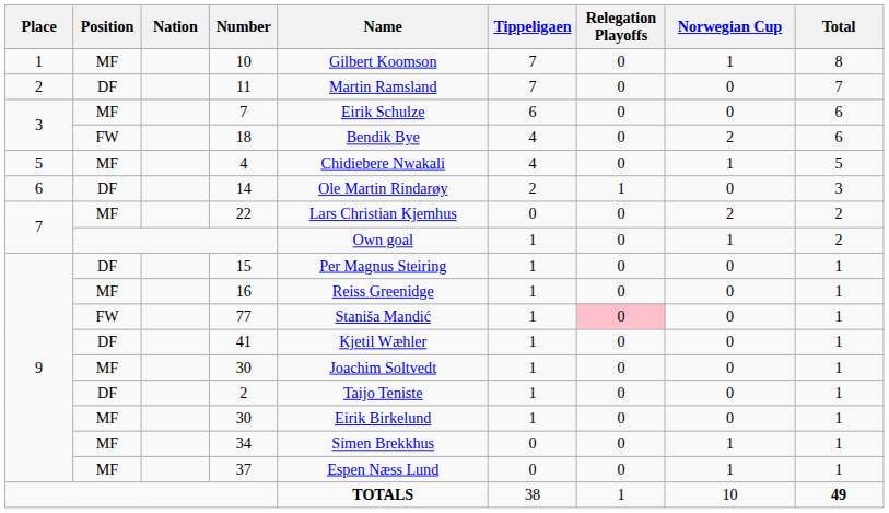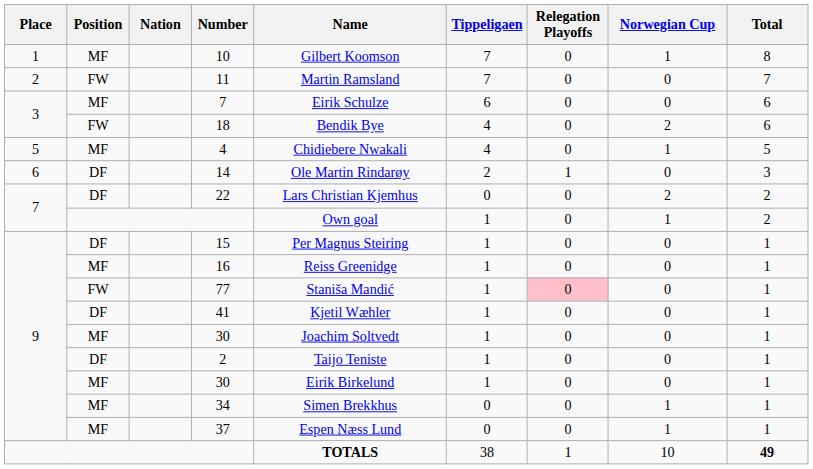 <table class="wikitable" style="font-size: 95%; text-align: center;">
 <tr>
 <th width=60>Place</th>
 <th width=60>Position</th>
 <th width=60>Nation</th>
 <th width=60>Number</th>
 <th width=200>Name</th>
 <th width=80><a href='#'>Tippeligaen</a></th>
 <th width=80>Relegation Playoffs</th>
 <th width=120><a href='#'>Norwegian Cup</a></th>
 <th width=80><strong>Total</strong></th>
 </tr>
 <tr>
 <td>1</td>
 <td>MF</td>
 <td></td>
 <td>10</td>
 <td><a href='#'>Gilbert Koomson</a></td>
 <td>7</td>
 <td>0</td>
 <td>1</td>
 <td>8</td>
 </tr>
 <tr>
 <td>2</td>
-<td>DF</td>
+<td>FW</td>
 <td></td>
 <td>11</td>
 <td><a href='#'>Martin Ramsland</a></td>
 <td>7</td>
 <td>0</td>
 <td>0</td>
 <td>7</td>
 </tr>
 <tr>
 <td rowspan="2">3</td>
 <td>MF</td>
 <td></td>
 <td>7</td>
 <td><a href='#'>Eirik Schulze</a></td>
 <td>6</td>
 <td>0</td>
 <td>0</td>
 <td>6</td>
 </tr>
 <tr>
 <td>FW</td>
 <td></td>
 <td>18</td>
 <td><a href='#'>Bendik Bye</a></td>
 <td>4</td>
 <td>0</td>
 <td>2</td>
 <td>6</td>
 </tr>
 <tr>
 <td>5</td>
 <td>MF</td>
 <td></td>
 <td>4</td>
 <td><a href='#'>Chidiebere Nwakali</a></td>
 <td>4</td>
 <td>0</td>
 <td>1</td>
 <td>5</td>
 </tr>
 <tr>
 <td>6</td>
 <td>DF</td>
 <td></td>
 <td>14</td>
 <td><a href='#'>Ole Martin Rindarøy</a></td>
 <td>2</td>
 <td>1</td>
 <td>0</td>
 <td>3</td>
 </tr>
 <tr>
 <td rowspan="2">7</td>
-<td>MF</td>
+<td>DF</td>
 <td></td>
 <td>22</td>
 <td><a href='#'>Lars Christian Kjemhus</a></td>
 <td>0</td>
 <td>0</td>
 <td>2</td>
 <td>2</td>
 </tr>
 <tr>
 <td colspan="3"></td>
 <td><a href='#'>Own goal</a></td>
 <td>1</td>
 <td>0</td>
 <td>1</td>
 <td>2</td>
 </tr>
 <tr>
 <td rowspan="9">9</td>
 <td>DF</td>
 <td></td>
 <td>15</td>
 <td><a href='#'>Per Magnus Steiring</a></td>
 <td>1</td>
 <td>0</td>
 <td>0</td>
 <td>1</td>
 </tr>
 <tr>
 <td>MF</td>
 <td></td>
 <td>16</td>
 <td><a href='#'>Reiss Greenidge</a></td>
 <td>1</td>
 <td>0</td>
 <td>0</td>
 <td>1</td>
 </tr>
 <tr>
 <td>FW</td>
 <td></td>
 <td>77</td>
 <td><a href='#'>Staniša Mandić</a></td>
 <td>1</td>
 <td style="background: pink;">0</td>
 <td>0</td>
 <td>1</td>
 </tr>
 <tr>
 <td>DF</td>
 <td></td>
 <td>41</td>
 <td><a href='#'>Kjetil Wæhler</a></td>
 <td>1</td>
 <td>0</td>
 <td>0</td>
 <td>1</td>
 </tr>
 <tr>
 <td>MF</td>
 <td></td>
 <td>30</td>
 <td><a href='#'>Joachim Soltvedt</a></td>
 <td>1</td>
 <td>0</td>
 <td>0</td>
 <td>1</td>
 </tr>
 <tr>
 <td>DF</td>
 <td></td>
 <td>2</td>
 <td><a href='#'>Taijo Teniste</a></td>
 <td>1</td>
 <td>0</td>
 <td>0</td>
 <td>1</td>
 </tr>
 <tr>
 <td>MF</td>
 <td></td>
 <td>30</td>
 <td><a href='#'>Eirik Birkelund</a></td>
 <td>1</td>
 <td>0</td>
 <td>0</td>
 <td>1</td>
 </tr>
 <tr>
 <td>MF</td>
 <td></td>
 <td>34</td>
 <td><a href='#'>Simen Brekkhus</a></td>
 <td>0</td>
 <td>0</td>
 <td>1</td>
 <td>1</td>
 </tr>
 <tr>
 <td>MF</td>
 <td></td>
 <td>37</td>
 <td><a href='#'>Espen Næss Lund</a></td>
 <td>0</td>
 <td>0</td>
 <td>1</td>
 <td>1</td>
 </tr>
 <tr>
 <td colspan="4"></td>
 <td><strong>TOTALS</strong></td>
 <td>38</td>
 <td>1</td>
 <td>10</td>
 <td><strong>49</strong></td>
 </tr>
 </table>
